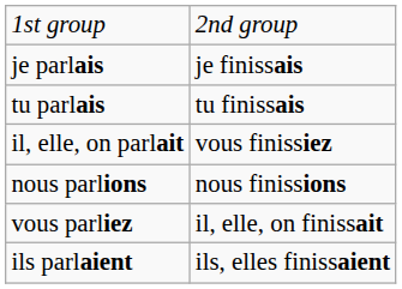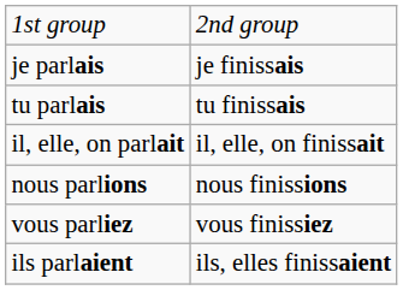 <table class=wikitable>
 <tr>
 <td><em>1st group</em></td>
 <td><em>2nd group</em></td>
 </tr>
 <tr>
 <td>je parl<strong>ais</strong></td>
 <td>je finiss<strong>ais</strong></td>
 </tr>
 <tr>
 <td>tu parl<strong>ais</strong></td>
 <td>tu finiss<strong>ais</strong></td>
 </tr>
 <tr>
 <td>il, elle, on parl<strong>ait</strong></td>
-<td>vous finiss<strong>iez</strong></td>
+<td>il, elle, on finiss<strong>ait</strong></td>
 </tr>
 <tr>
 <td>nous parl<strong>ions</strong></td>
 <td>nous finiss<strong>ions</strong></td>
 </tr>
 <tr>
 <td>vous parl<strong>iez</strong></td>
-<td>il, elle, on finiss<strong>ait</strong></td>
+<td>vous finiss<strong>iez</strong></td>
 </tr>
 <tr>
 <td>ils parl<strong>aient</strong></td>
 <td>ils, elles finiss<strong>aient</strong></td>
 </tr>
 </table>
